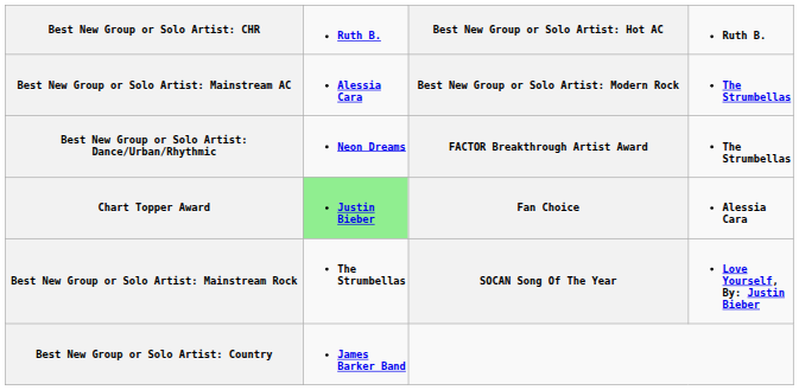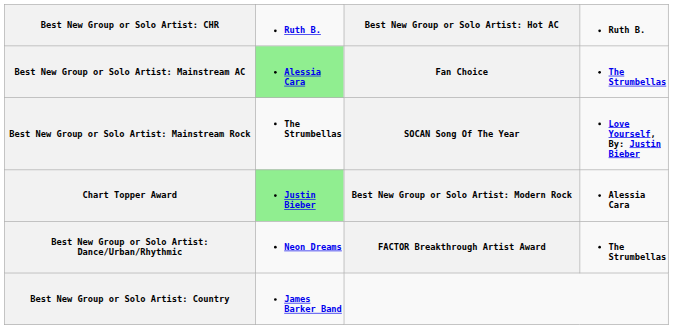 <table class="wikitable" style="width:50%">
 <tr>
 <th style="width:50%">Best New Group or Solo Artist: CHR</th>
 <td valign="top"><br><ul><li> <strong><a href='#'>Ruth B.</a></strong></li></ul></td>
 <th style="width:50%">Best New Group or Solo Artist: Hot AC</th>
 <td valign="top"><br><ul><li> <strong>Ruth B.</strong></li></ul></td>
 </tr>
 <tr>
 <th style="width:50%">Best New Group or Solo Artist: Mainstream AC</th>
-<td valign="top"><br><ul><li> <strong><a href='#'>Alessia Cara</a></strong></li></ul></td>
+<td valign="top" style="background: lightgreen;"><br><ul><li> <strong><a href='#'>Alessia Cara</a></strong></li></ul></td>
+<th style="width:50%">Fan Choice</th>
+<td valign="top"><br><ul><li> <strong><a href='#'>The Strumbellas</a></strong></li></ul></td>
+</tr>
+<tr>
+<th style="width:50%">Best New Group or Solo Artist: Mainstream Rock</th>
+<td valign="top"><br><ul><li> <strong>The Strumbellas</strong></li></ul></td>
+<th style="width:50%">SOCAN Song Of The Year</th>
+<td valign="top"><br><ul><li> <strong><a href='#'>Love Yourself</a>, By: <a href='#'>Justin Bieber</a></strong></li></ul></td>
+</tr>
+<tr>
+<th style="width:50%">Chart Topper Award</th>
+<td valign="top" style="background: lightgreen;"><br><ul><li> <strong><a href='#'>Justin Bieber</a></strong></li></ul></td>
 <th style="width:50%">Best New Group or Solo Artist: Modern Rock</th>
-<td valign="top"><br><ul><li> <strong><a href='#'>The Strumbellas</a></strong></li></ul></td>
+<td valign="top"><br><ul><li> <strong>Alessia Cara</strong></li></ul></td>
 </tr>
 <tr>
 <th style="width:50%">Best New Group or Solo Artist: Dance/Urban/Rhythmic</th>
 <td valign="top"><br><ul><li> <strong><a href='#'>Neon Dreams</a></strong></li></ul></td>
 <th style="width:50%">FACTOR Breakthrough Artist Award</th>
 <td valign="top"><br><ul><li> <strong>The Strumbellas</strong></li></ul></td>
 </tr>
 <tr>
-<th style="width:50%">Chart Topper Award</th>
-<td valign="top" style="background: lightgreen;"><br><ul><li> <strong><a href='#'>Justin Bieber</a></strong></li></ul></td>
-<th style="width:50%">Fan Choice</th>
-<td valign="top"><br><ul><li> <strong>Alessia Cara</strong></li></ul></td>
-</tr>
-<tr>
-<th style="width:50%">Best New Group or Solo Artist: Mainstream Rock</th>
-<td valign="top"><br><ul><li> <strong>The Strumbellas</strong></li></ul></td>
-<th style="width:50%">SOCAN Song Of The Year</th>
-<td valign="top"><br><ul><li> <strong><a href='#'>Love Yourself</a>, By: <a href='#'>Justin Bieber</a></strong></li></ul></td>
-</tr>
-<tr>
 <th style="width:50%">Best New Group or Solo Artist: Country</th>
 <td valign="top"><br><ul><li> <strong><a href='#'>James Barker Band</a></strong></li></ul></td>
 </tr>
 </table>
